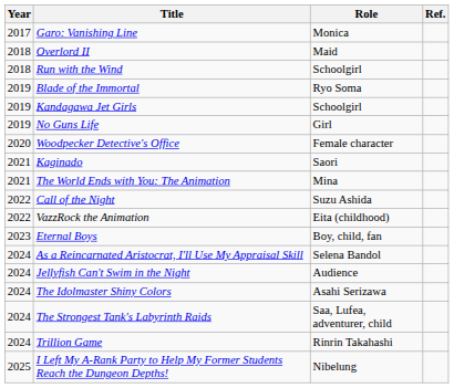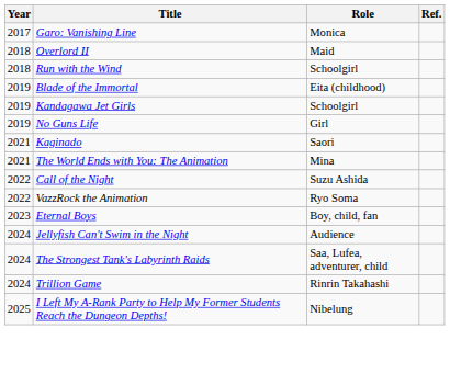 <table class="wikitable">
 <tr>
 <th>Year</th>
 <th>Title</th>
 <th>Role</th>
 <th>Ref.</th>
 </tr>
 <tr>
 <td>2017</td>
 <td><em><a href='#'>Garo: Vanishing Line</a></em></td>
 <td>Monica</td>
 <td></td>
 </tr>
 <tr>
 <td>2018</td>
 <td><em><a href='#'>Overlord II</a></em></td>
 <td>Maid</td>
 <td></td>
 </tr>
 <tr>
 <td>2018</td>
 <td><em><a href='#'>Run with the Wind</a></em></td>
 <td>Schoolgirl</td>
 <td></td>
 </tr>
 <tr>
 <td>2019</td>
 <td><em><a href='#'>Blade of the Immortal</a></em></td>
-<td>Ryo Soma</td>
+<td>Eita (childhood)</td>
 <td></td>
 </tr>
 <tr>
 <td>2019</td>
 <td><em><a href='#'>Kandagawa Jet Girls</a></em></td>
 <td>Schoolgirl</td>
 <td></td>
 </tr>
 <tr>
 <td>2019</td>
 <td><em><a href='#'>No Guns Life</a></em></td>
 <td>Girl</td>
-<td></td>
-</tr>
-<tr>
-<td>2020</td>
-<td><em><a href='#'>Woodpecker Detective's Office</a></em></td>
-<td>Female character</td>
 <td></td>
 </tr>
 <tr>
 <td>2021</td>
 <td><em><a href='#'>Kaginado</a></em></td>
 <td>Saori</td>
 <td></td>
 </tr>
 <tr>
 <td>2021</td>
 <td><em><a href='#'>The World Ends with You: The Animation</a></em></td>
 <td>Mina</td>
 <td></td>
 </tr>
 <tr>
 <td>2022</td>
 <td><em><a href='#'>Call of the Night</a></em></td>
 <td>Suzu Ashida</td>
 <td></td>
 </tr>
 <tr>
 <td>2022</td>
 <td><em>VazzRock the Animation</em></td>
-<td>Eita (childhood)</td>
+<td>Ryo Soma</td>
 <td></td>
 </tr>
 <tr>
 <td>2023</td>
 <td><em><a href='#'>Eternal Boys</a></em></td>
 <td>Boy, child, fan</td>
 <td></td>
 </tr>
 <tr>
 <td>2024</td>
-<td><em><a href='#'>As a Reincarnated Aristocrat, I'll Use My Appraisal Skill</a></em></td>
-<td>Selena Bandol</td>
-<td></td>
-</tr>
-<tr>
-<td>2024</td>
 <td><em><a href='#'>Jellyfish Can't Swim in the Night</a></em></td>
 <td>Audience</td>
-<td></td>
-</tr>
-<tr>
-<td>2024</td>
-<td><em><a href='#'>The Idolmaster Shiny Colors</a></em></td>
-<td>Asahi Serizawa</td>
 <td></td>
 </tr>
 <tr>
 <td>2024</td>
 <td><em><a href='#'>The Strongest Tank's Labyrinth Raids</a></em></td>
 <td>Saa, Lufea, adventurer, child</td>
 <td></td>
 </tr>
 <tr>
 <td>2024</td>
 <td><em><a href='#'>Trillion Game</a></em></td>
 <td>Rinrin Takahashi</td>
 <td></td>
 </tr>
 <tr>
 <td>2025</td>
 <td><em><a href='#'>I Left My A-Rank Party to Help My Former Students Reach the Dungeon Depths!</a></em></td>
 <td>Nibelung</td>
 <td></td>
 </tr>
 </table>
